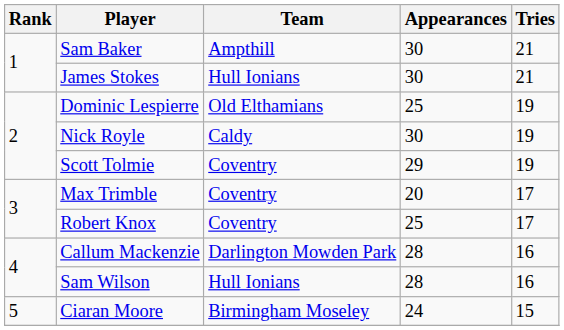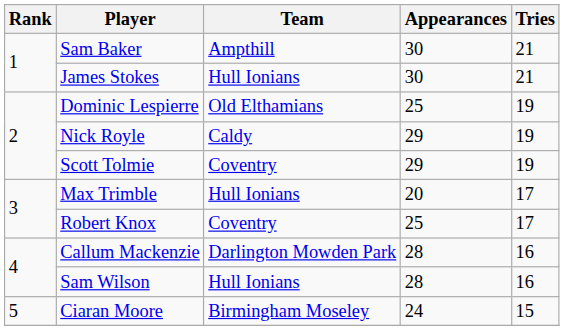 <table class="wikitable">
 <tr>
 <th>Rank</th>
 <th>Player</th>
 <th>Team</th>
 <th>Appearances</th>
 <th>Tries</th>
 </tr>
 <tr>
 <td rowspan=2>1</td>
 <td> <a href='#'>Sam Baker</a></td>
 <td><a href='#'>Ampthill</a></td>
 <td>30</td>
 <td>21</td>
 </tr>
 <tr>
 <td> <a href='#'>James Stokes</a></td>
 <td><a href='#'>Hull Ionians</a></td>
 <td>30</td>
 <td>21</td>
 </tr>
 <tr>
 <td rowspan=3>2</td>
 <td> <a href='#'>Dominic Lespierre</a></td>
 <td><a href='#'>Old Elthamians</a></td>
 <td>25</td>
 <td>19</td>
 </tr>
 <tr>
 <td> <a href='#'>Nick Royle</a></td>
 <td><a href='#'>Caldy</a></td>
-<td>30</td>
+<td>29</td>
 <td>19</td>
 </tr>
 <tr>
 <td> <a href='#'>Scott Tolmie</a></td>
 <td><a href='#'>Coventry</a></td>
 <td>29</td>
 <td>19</td>
 </tr>
 <tr>
 <td rowspan=2>3</td>
 <td> <a href='#'>Max Trimble</a></td>
-<td><a href='#'>Coventry</a></td>
+<td><a href='#'>Hull Ionians</a></td>
 <td>20</td>
 <td>17</td>
 </tr>
 <tr>
 <td> <a href='#'>Robert Knox</a></td>
 <td><a href='#'>Coventry</a></td>
 <td>25</td>
 <td>17</td>
 </tr>
 <tr>
 <td rowspan=2>4</td>
 <td> <a href='#'>Callum Mackenzie</a></td>
 <td><a href='#'>Darlington Mowden Park</a></td>
 <td>28</td>
 <td>16</td>
 </tr>
 <tr>
 <td> <a href='#'>Sam Wilson</a></td>
 <td><a href='#'>Hull Ionians</a></td>
 <td>28</td>
 <td>16</td>
 </tr>
 <tr>
 <td>5</td>
 <td> <a href='#'>Ciaran Moore</a></td>
 <td><a href='#'>Birmingham Moseley</a></td>
 <td>24</td>
 <td>15</td>
 </tr>
 <tr>
 </tr>
 </table>
